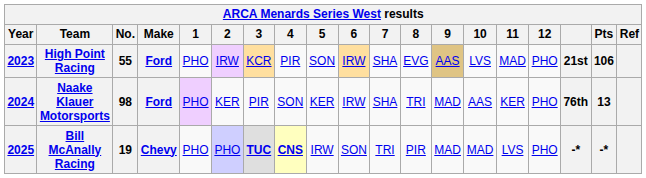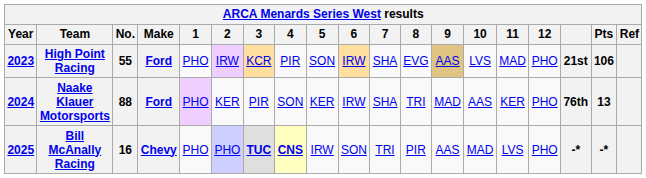 <table class="wikitable" style="text-align:center; font-size:75%">
 <tr>
 <th colspan=19><a href='#'>ARCA Menards Series West</a> results</th>
 </tr>
 <tr>
 <th>Year</th>
 <th>Team</th>
 <th>No.</th>
 <th>Make</th>
 <th>1</th>
 <th>2</th>
 <th>3</th>
 <th>4</th>
 <th>5</th>
 <th>6</th>
 <th>7</th>
 <th>8</th>
 <th>9</th>
 <th>10</th>
 <th>11</th>
 <th>12</th>
 <th></th>
 <th>Pts</th>
 <th>Ref</th>
 </tr>
 <tr>
 <th><a href='#'>2023</a></th>
 <th><a href='#'>High Point Racing</a></th>
 <th>55</th>
 <th><a href='#'>Ford</a></th>
 <td><a href='#'>PHO</a></td>
 <td style="background:#EFCFFF;"><a href='#'>IRW</a><br></td>
 <td style="background:#FFDF9F;"><a href='#'>KCR</a><br></td>
 <td><a href='#'>PIR</a></td>
 <td><a href='#'>SON</a></td>
 <td style="background:#FFDF9F;"><a href='#'>IRW</a><br></td>
 <td><a href='#'>SHA</a></td>
 <td><a href='#'>EVG</a></td>
 <td style="background:#DFC484;"><a href='#'>AAS</a><br></td>
 <td><a href='#'>LVS</a></td>
 <td><a href='#'>MAD</a></td>
 <td><a href='#'>PHO</a></td>
 <th>21st</th>
 <th>106</th>
 <th></th>
 </tr>
 <tr>
 <th><a href='#'>2024</a></th>
 <th><a href='#'>Naake Klauer Motorsports</a></th>
-<th>98</th>
+<th>88</th>
 <th><a href='#'>Ford</a></th>
 <td style="background:#EFCFFF;"><a href='#'>PHO</a><br></td>
 <td><a href='#'>KER</a></td>
 <td><a href='#'>PIR</a></td>
 <td><a href='#'>SON</a></td>
 <td><a href='#'>KER</a></td>
 <td><a href='#'>IRW</a></td>
 <td><a href='#'>SHA</a></td>
 <td><a href='#'>TRI</a></td>
 <td><a href='#'>MAD</a></td>
 <td><a href='#'>AAS</a></td>
 <td><a href='#'>KER</a></td>
 <td><a href='#'>PHO</a></td>
 <th>76th</th>
 <th>13</th>
 <th></th>
 </tr>
 <tr>
 <th><a href='#'>2025</a></th>
 <th><a href='#'>Bill McAnally Racing</a></th>
-<th>19</th>
+<th>16</th>
 <th><a href='#'>Chevy</a></th>
 <td><a href='#'>PHO</a></td>
 <td style="background:#CFCFFF;"><a href='#'>PHO</a><br></td>
 <td style="background:#DFDFDF;"><strong><a href='#'>TUC</a></strong><br></td>
 <td style="background:#FFFFBF;"><strong><a href='#'>CNS</a></strong><br></td>
 <td><a href='#'>IRW</a></td>
 <td><a href='#'>SON</a></td>
 <td><a href='#'>TRI</a></td>
 <td><a href='#'>PIR</a></td>
-<td><a href='#'>MAD</a></td>
+<td><a href='#'>AAS</a></td>
 <td><a href='#'>MAD</a></td>
 <td><a href='#'>LVS</a></td>
 <td><a href='#'>PHO</a></td>
 <th>-*</th>
 <th>-*</th>
 <th></th>
 </tr>
 </table>
